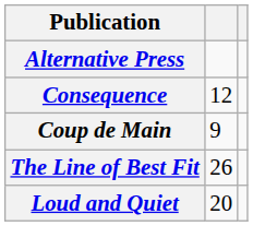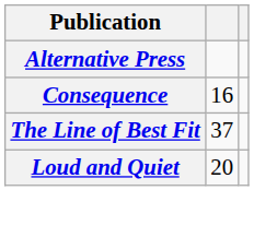 <table class="wikitable sortable plainrowheaders">
 <tr>
 <th scope="col">Publication</th>
 <th scope="col"></th>
 <th scope="col"></th>
 </tr>
 <tr>
 <th scope="row"><em><a href='#'>Alternative Press</a></em></th>
 <td></td>
 <td></td>
 </tr>
 <tr>
 <th scope="row"><em><a href='#'>Consequence</a></em></th>
-<td>12</td>
-<td></td>
-</tr>
-<tr>
-<th scope="row"><em>Coup de Main</em></th>
-<td>9</td>
+<td>16</td>
 <td></td>
 </tr>
 <tr>
 <th scope="row"><em><a href='#'>The Line of Best Fit</a></em></th>
-<td>26</td>
+<td>37</td>
 <td></td>
 </tr>
 <tr>
 <th scope="row"><em><a href='#'>Loud and Quiet</a></em></th>
 <td>20</td>
 <td></td>
 </tr>
 </table>
